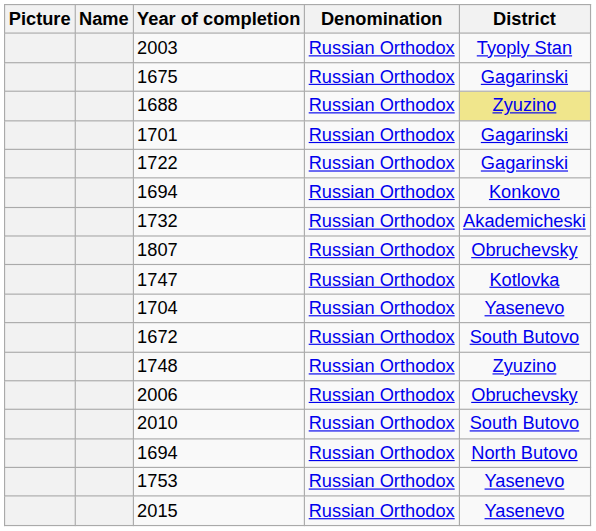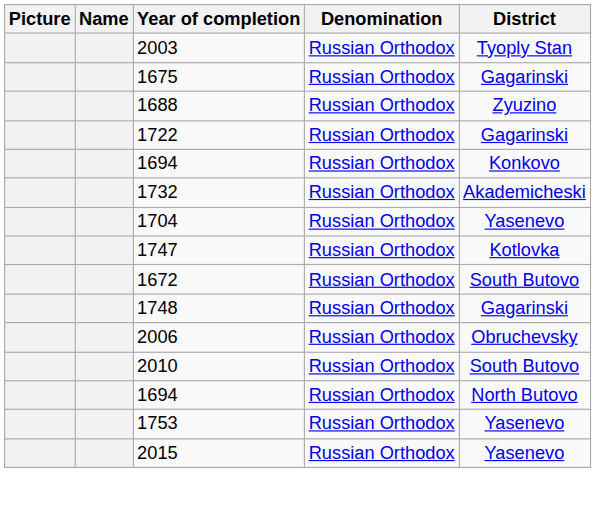 <table class="wikitable sortable plainrowheaders">
 <tr>
 <th scope="col" class="unsortable">Picture</th>
 <th scope="col">Name</th>
 <th scope="col">Year of completion</th>
 <th scope="col">Denomination</th>
 <th scope="col">District</th>
 </tr>
 <tr>
 <th scope="row"></th>
 <th scope="row"><br><small></small></th>
 <td>2003</td>
 <td><a href='#'>Russian Orthodox</a></td>
 <td style="text-align:center;"><a href='#'>Tyoply Stan</a><br></td>
 </tr>
 <tr>
 <th scope="row"></th>
 <th scope="row"><br><small></small></th>
 <td>1675</td>
 <td><a href='#'>Russian Orthodox</a></td>
 <td style="text-align:center;"><a href='#'>Gagarinski</a><br></td>
 </tr>
 <tr>
 <th scope="row"></th>
 <th scope="row"><br><small></small></th>
 <td>1688</td>
 <td><a href='#'>Russian Orthodox</a></td>
-<td style="background: khaki; text-align:center;"><a href='#'>Zyuzino</a><br></td>
-</tr>
-<tr>
-<th scope="row"></th>
-<th scope="row"><br><small></small></th>
-<td>1701</td>
-<td><a href='#'>Russian Orthodox</a></td>
-<td style="text-align:center;"><a href='#'>Gagarinski</a><br></td>
+<td style="text-align:center;"><a href='#'>Zyuzino</a><br></td>
 </tr>
 <tr>
 <th scope="row"></th>
 <th scope="row"><br><small></small></th>
 <td>1722</td>
 <td><a href='#'>Russian Orthodox</a></td>
 <td style="text-align:center;"><a href='#'>Gagarinski</a><br></td>
 </tr>
 <tr>
 <th scope="row"></th>
 <th scope="row"><br><small></small></th>
 <td>1694</td>
 <td><a href='#'>Russian Orthodox</a></td>
 <td style="text-align:center;"><a href='#'>Konkovo</a><br></td>
 </tr>
 <tr>
 <th scope="row"></th>
 <th scope="row"><br><small></small></th>
 <td>1732</td>
 <td><a href='#'>Russian Orthodox</a></td>
 <td style="text-align:center;"><a href='#'>Akademicheski</a><br></td>
 </tr>
 <tr>
 <th scope="row"></th>
 <th scope="row"><br><small></small></th>
-<td>1807</td>
+<td>1704</td>
 <td><a href='#'>Russian Orthodox</a></td>
-<td style="text-align:center;"><a href='#'>Obruchevsky</a><br></td>
+<td style="text-align:center;"><a href='#'>Yasenevo</a><br></td>
 </tr>
 <tr>
 <th scope="row"></th>
 <th scope="row"><br><small></small></th>
 <td>1747</td>
 <td><a href='#'>Russian Orthodox</a></td>
 <td style="text-align:center;"><a href='#'>Kotlovka</a><br></td>
-</tr>
-<tr>
-<th scope="row"></th>
-<th scope="row"><br><small></small></th>
-<td>1704</td>
-<td><a href='#'>Russian Orthodox</a></td>
-<td style="text-align:center;"><a href='#'>Yasenevo</a><br></td>
 </tr>
 <tr>
 <th scope="row"></th>
 <th scope="row"><br><small></small></th>
 <td>1672</td>
 <td><a href='#'>Russian Orthodox</a></td>
 <td style="text-align:center;"><a href='#'>South Butovo</a><br></td>
 </tr>
 <tr>
 <th scope="row"></th>
 <th scope="row"><br><small></small></th>
 <td>1748</td>
 <td><a href='#'>Russian Orthodox</a></td>
-<td style="text-align:center;"><a href='#'>Zyuzino</a><br></td>
+<td style="text-align:center;"><a href='#'>Gagarinski</a><br></td>
 </tr>
 <tr>
 <th scope="row"></th>
 <th scope="row"><br><small></small></th>
 <td>2006</td>
 <td><a href='#'>Russian Orthodox</a></td>
 <td style="text-align:center;"><a href='#'>Obruchevsky</a><br></td>
 </tr>
 <tr>
 <th scope="row"></th>
 <th scope="row"><br><small></small></th>
 <td>2010</td>
 <td><a href='#'>Russian Orthodox</a></td>
 <td style="text-align:center;"><a href='#'>South Butovo</a><br></td>
 </tr>
 <tr>
 <th scope="row"></th>
 <th scope="row"><br><small></small></th>
 <td>1694</td>
 <td><a href='#'>Russian Orthodox</a></td>
 <td style="text-align:center;"><a href='#'>North Butovo</a><br></td>
 </tr>
 <tr>
 <th scope="row"></th>
 <th scope="row"><br><small></small></th>
 <td>1753</td>
 <td><a href='#'>Russian Orthodox</a></td>
 <td style="text-align:center;"><a href='#'>Yasenevo</a><br></td>
 </tr>
 <tr>
 <th scope="row"></th>
 <th scope="row"><br><small></small></th>
 <td>2015</td>
 <td><a href='#'>Russian Orthodox</a></td>
 <td style="text-align:center;"><a href='#'>Yasenevo</a><br></td>
 </tr>
 </table>
